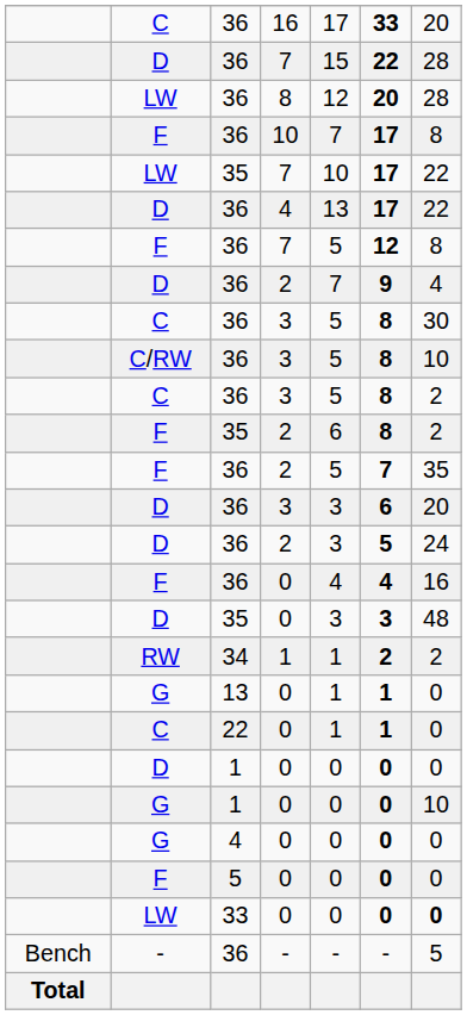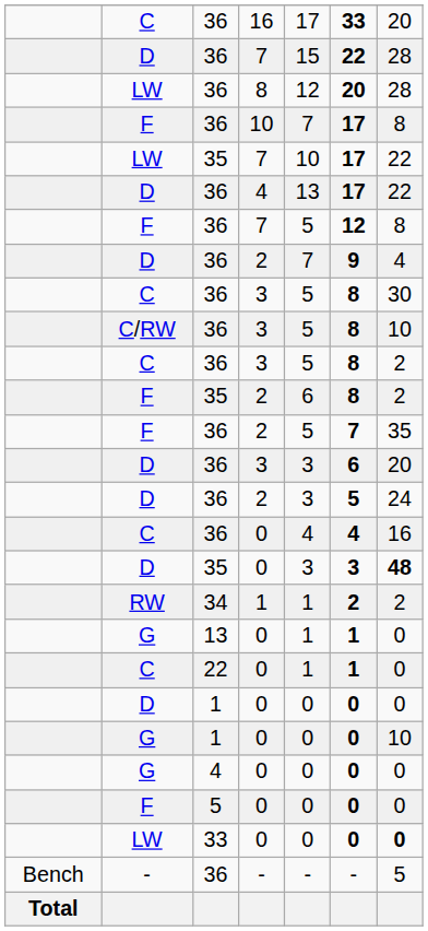 <table class="wikitable sortable" width ="50%">
 <tr align="center">
 </tr>
 <tr align="center" bgcolor="">
 <td></td>
 <td><a href='#'>C</a></td>
 <td>36</td>
 <td>16</td>
 <td>17</td>
 <td><strong>33</strong></td>
 <td>20</td>
 </tr>
 <tr align="center" bgcolor="f0f0f0">
 <td></td>
 <td><a href='#'>D</a></td>
 <td>36</td>
 <td>7</td>
 <td>15</td>
 <td><strong>22</strong></td>
 <td>28</td>
 </tr>
 <tr align="center" bgcolor="">
 <td></td>
 <td><a href='#'>LW</a></td>
 <td>36</td>
 <td>8</td>
 <td>12</td>
 <td><strong>20</strong></td>
 <td>28</td>
 </tr>
 <tr align="center" bgcolor="f0f0f0">
 <td></td>
 <td><a href='#'>F</a></td>
 <td>36</td>
 <td>10</td>
 <td>7</td>
 <td><strong>17</strong></td>
 <td>8</td>
 </tr>
 <tr align="center" bgcolor="">
 <td></td>
 <td><a href='#'>LW</a></td>
 <td>35</td>
 <td>7</td>
 <td>10</td>
 <td><strong>17</strong></td>
 <td>22</td>
 </tr>
 <tr align="center" bgcolor="f0f0f0">
 <td></td>
 <td><a href='#'>D</a></td>
 <td>36</td>
 <td>4</td>
 <td>13</td>
 <td><strong>17</strong></td>
 <td>22</td>
 </tr>
 <tr align="center" bgcolor="">
 <td></td>
 <td><a href='#'>F</a></td>
 <td>36</td>
 <td>7</td>
 <td>5</td>
 <td><strong>12</strong></td>
 <td>8</td>
 </tr>
 <tr align="center" bgcolor="f0f0f0">
 <td></td>
 <td><a href='#'>D</a></td>
 <td>36</td>
 <td>2</td>
 <td>7</td>
 <td><strong>9</strong></td>
 <td>4</td>
 </tr>
 <tr align="center" bgcolor="">
 <td></td>
 <td><a href='#'>C</a></td>
 <td>36</td>
 <td>3</td>
 <td>5</td>
 <td><strong>8</strong></td>
 <td>30</td>
 </tr>
 <tr align="center" bgcolor="f0f0f0">
 <td></td>
 <td><a href='#'>C</a>/<a href='#'>RW</a></td>
 <td>36</td>
 <td>3</td>
 <td>5</td>
 <td><strong>8</strong></td>
 <td>10</td>
 </tr>
 <tr align="center" bgcolor="">
 <td></td>
 <td><a href='#'>C</a></td>
 <td>36</td>
 <td>3</td>
 <td>5</td>
 <td><strong>8</strong></td>
 <td>2</td>
 </tr>
 <tr align="center" bgcolor="f0f0f0">
 <td></td>
 <td><a href='#'>F</a></td>
 <td>35</td>
 <td>2</td>
 <td>6</td>
 <td><strong>8</strong></td>
 <td>2</td>
 </tr>
 <tr align="center" bgcolor="">
 <td></td>
 <td><a href='#'>F</a></td>
 <td>36</td>
 <td>2</td>
 <td>5</td>
 <td><strong>7</strong></td>
 <td>35</td>
 </tr>
 <tr align="center" bgcolor="f0f0f0">
 <td></td>
 <td><a href='#'>D</a></td>
 <td>36</td>
 <td>3</td>
 <td>3</td>
 <td><strong>6</strong></td>
 <td>20</td>
 </tr>
 <tr align="center" bgcolor="">
 <td></td>
 <td><a href='#'>D</a></td>
 <td>36</td>
 <td>2</td>
 <td>3</td>
 <td><strong>5</strong></td>
 <td>24</td>
 </tr>
 <tr align="center" bgcolor="f0f0f0">
 <td></td>
-<td><a href='#'>F</a></td>
+<td><a href='#'>C</a></td>
 <td>36</td>
 <td>0</td>
 <td>4</td>
 <td><strong>4</strong></td>
 <td>16</td>
 </tr>
 <tr align="center" bgcolor="">
 <td></td>
 <td><a href='#'>D</a></td>
 <td>35</td>
 <td>0</td>
 <td>3</td>
 <td><strong>3</strong></td>
-<td>48</td>
+<td><strong>48</strong></td>
 </tr>
 <tr align="center" bgcolor="f0f0f0">
 <td></td>
 <td><a href='#'>RW</a></td>
 <td>34</td>
 <td>1</td>
 <td>1</td>
 <td><strong>2</strong></td>
 <td>2</td>
 </tr>
 <tr align="center" bgcolor="">
 <td></td>
 <td><a href='#'>G</a></td>
 <td>13</td>
 <td>0</td>
 <td>1</td>
 <td><strong>1</strong></td>
 <td>0</td>
 </tr>
 <tr align="center" bgcolor="f0f0f0">
 <td></td>
 <td><a href='#'>C</a></td>
 <td>22</td>
 <td>0</td>
 <td>1</td>
 <td><strong>1</strong></td>
 <td>0</td>
 </tr>
 <tr align="center" bgcolor="">
 <td></td>
 <td><a href='#'>D</a></td>
 <td>1</td>
 <td>0</td>
 <td>0</td>
 <td><strong>0</strong></td>
 <td>0</td>
 </tr>
 <tr align="center" bgcolor="f0f0f0">
 <td></td>
 <td><a href='#'>G</a></td>
 <td>1</td>
 <td>0</td>
 <td>0</td>
 <td><strong>0</strong></td>
 <td>10</td>
 </tr>
 <tr align="center" bgcolor="">
 <td></td>
 <td><a href='#'>G</a></td>
 <td>4</td>
 <td>0</td>
 <td>0</td>
 <td><strong>0</strong></td>
 <td>0</td>
 </tr>
 <tr align="center" bgcolor="f0f0f0">
 <td></td>
 <td><a href='#'>F</a></td>
 <td>5</td>
 <td>0</td>
 <td>0</td>
 <td><strong>0</strong></td>
 <td>0</td>
 </tr>
 <tr align="center" bgcolor="">
 <td></td>
 <td><a href='#'>LW</a></td>
 <td>33</td>
 <td>0</td>
 <td>0</td>
 <td><strong>0</strong></td>
 <td><strong>0</strong></td>
 </tr>
 <tr align="center" bgcolor="">
 <td>Bench</td>
 <td>-</td>
 <td>36</td>
 <td>-</td>
 <td>-</td>
 <td>-</td>
 <td>5</td>
 </tr>
 <tr>
 <th>Total</th>
 <th></th>
 <th></th>
 <th></th>
 <th></th>
 <th></th>
 <th></th>
 </tr>
 </table>
